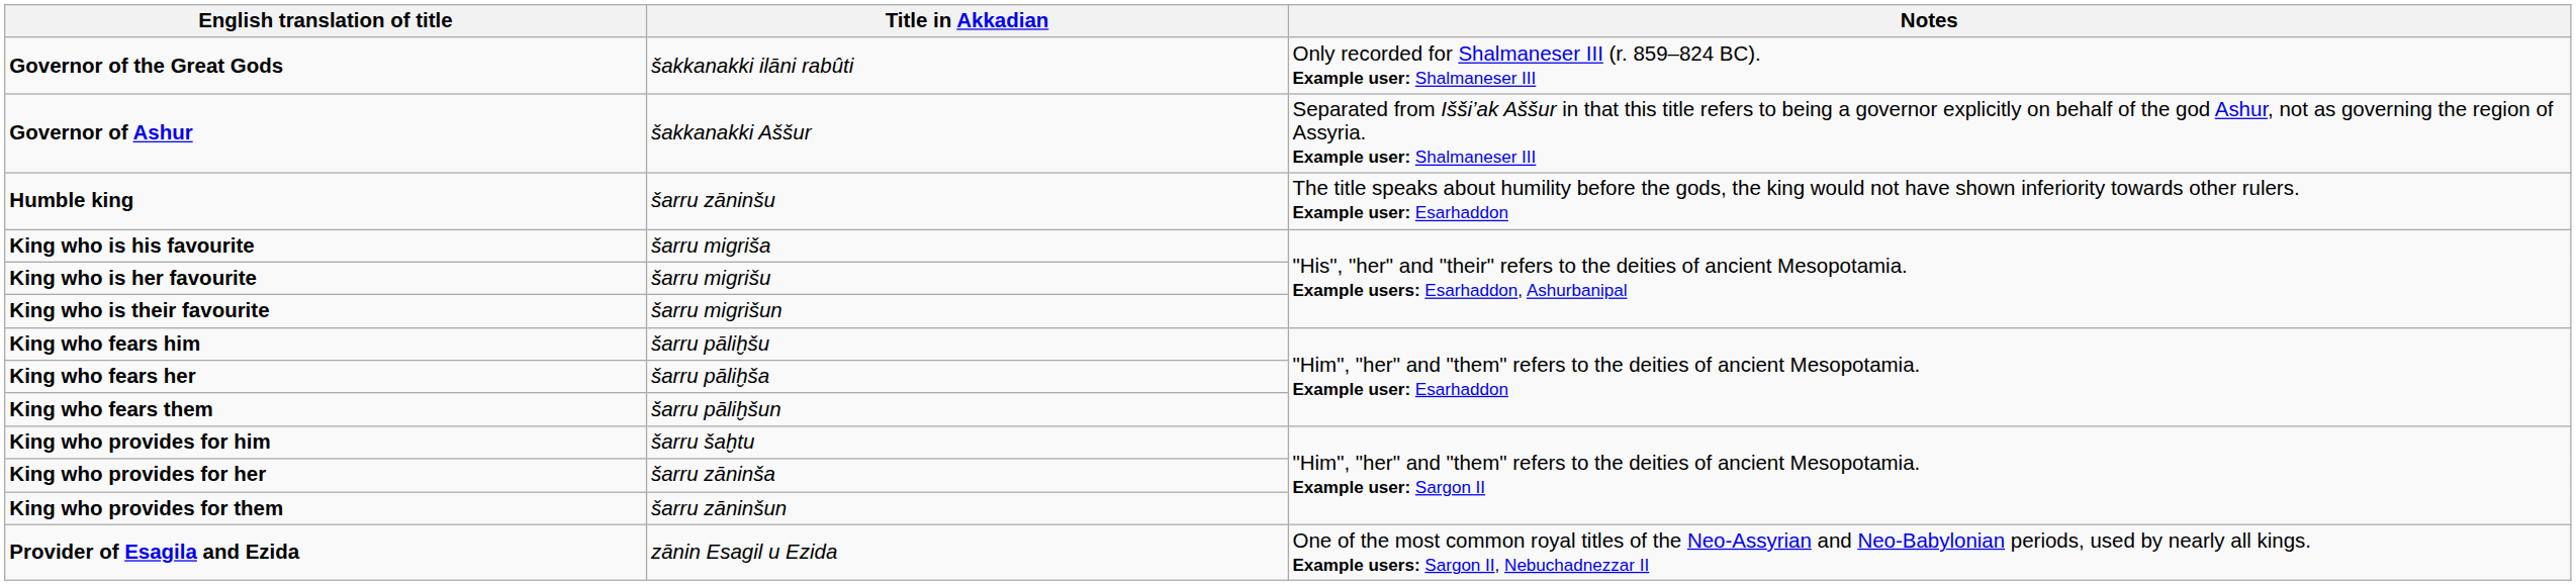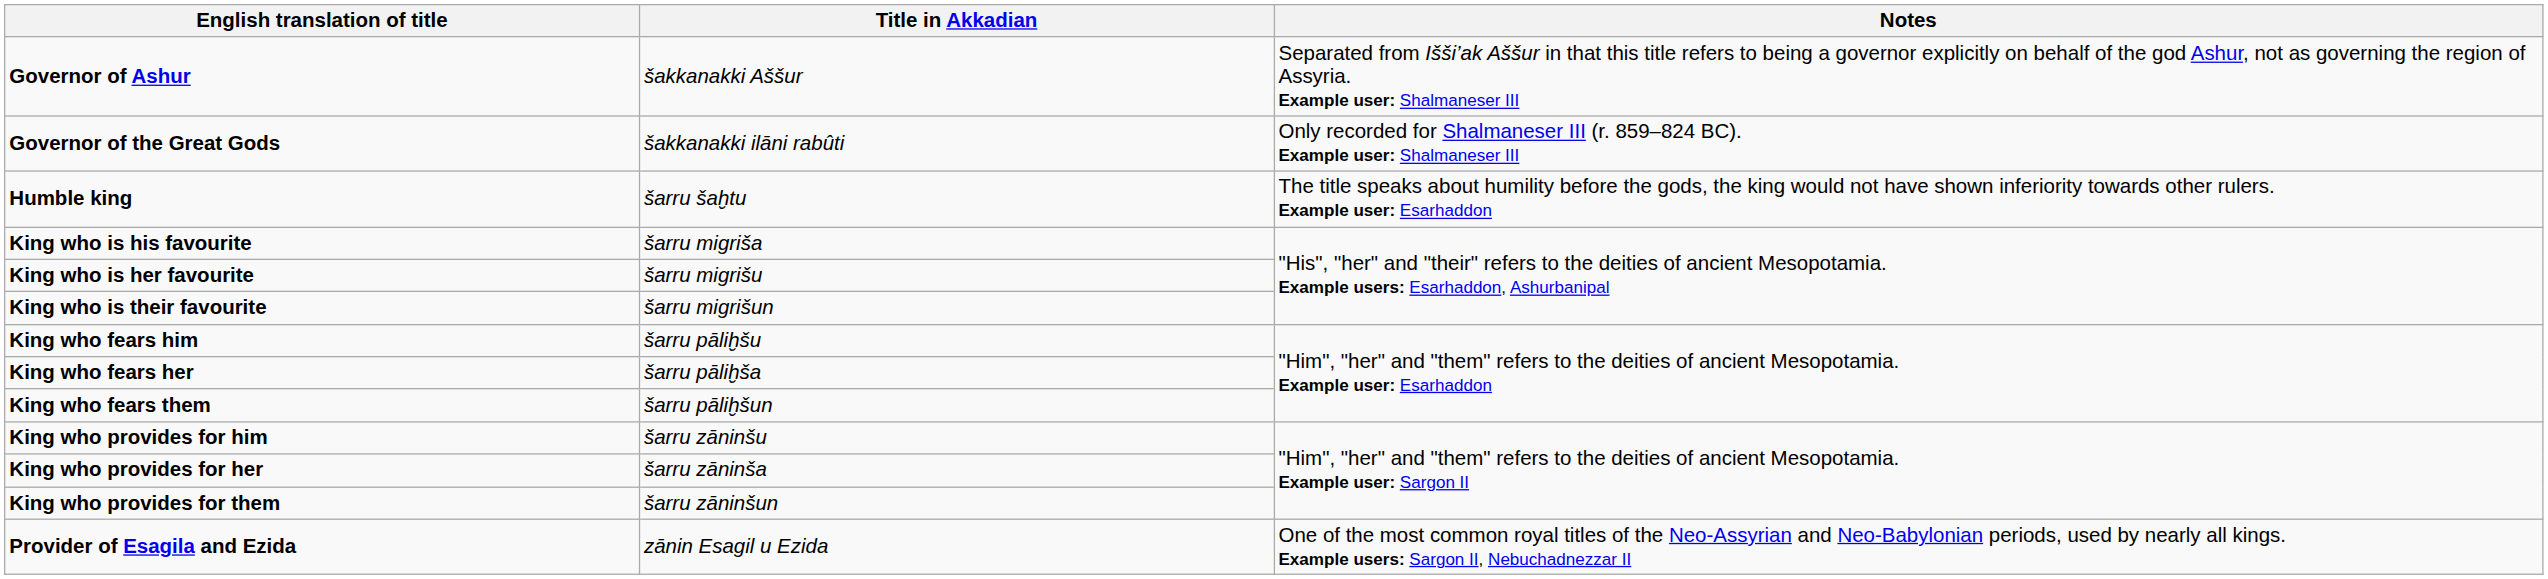 <table class="wikitable" border="1" style="width:100%">
 <tr>
 <th width="25%"><strong>English translation of title</strong></th>
 <th width="25%"><strong>Title in <a href='#'>Akkadian</a></strong></th>
 <th width="50%"><strong>Notes</strong></th>
 </tr>
 <tr>
+<td><strong>Governor of <a href='#'>Ashur</a></strong></td>
+<td><em>šakkanakki Aššur</em></td>
+<td>Separated from <em>Išši’ak Aššur</em> in that this title refers to being a governor explicitly on behalf of the god <a href='#'>Ashur</a>, not as governing the region of Assyria.<br><small><strong>Example user:</strong> <a href='#'>Shalmaneser III</a></small></td>
+</tr>
+<tr>
 <td><strong>Governor of the Great Gods</strong></td>
 <td><em>šakkanakki ilāni rabûti</em></td>
 <td>Only recorded for <a href='#'>Shalmaneser III</a> (r. 859–824 BC).<br><small><strong>Example user:</strong> <a href='#'>Shalmaneser III</a></small></td>
 </tr>
 <tr>
-<td><strong>Governor of <a href='#'>Ashur</a></strong></td>
-<td><em>šakkanakki Aššur</em></td>
-<td>Separated from <em>Išši’ak Aššur</em> in that this title refers to being a governor explicitly on behalf of the god <a href='#'>Ashur</a>, not as governing the region of Assyria.<br><small><strong>Example user:</strong> <a href='#'>Shalmaneser III</a></small></td>
-</tr>
-<tr>
 <td><strong>Humble king</strong></td>
-<td><em>šarru zāninšu</em></td>
+<td><em>šarru šaḫtu</em></td>
 <td>The title speaks about humility before the gods, the king would not have shown inferiority towards other rulers.<br><small><strong>Example user:</strong> <a href='#'>Esarhaddon</a></small></td>
 </tr>
 <tr>
 <td><strong>King who is his favourite</strong></td>
 <td><em>šarru migriša</em></td>
 <td rowspan="3">"His", "her" and "their" refers to the deities of ancient Mesopotamia.<br><small><strong>Example users:</strong> <a href='#'>Esarhaddon</a>, <a href='#'>Ashurbanipal</a></small></td>
 </tr>
 <tr>
 <td><strong>King who is her favourite</strong></td>
 <td><em>šarru migrišu</em></td>
 </tr>
 <tr>
 <td><strong>King who is their favourite</strong></td>
 <td><em>šarru migrišun</em></td>
 </tr>
 <tr>
 <td><strong>King who fears him</strong></td>
 <td><em>šarru pāliḫšu</em></td>
 <td rowspan="3">"Him", "her" and "them" refers to the deities of ancient Mesopotamia.<br><small><strong>Example user:</strong> <a href='#'>Esarhaddon</a></small></td>
 </tr>
 <tr>
 <td><strong>King who fears her</strong></td>
 <td><em>šarru pāliḫša</em></td>
 </tr>
 <tr>
 <td><strong>King who fears them</strong></td>
 <td><em>šarru pāliḫšun</em></td>
 </tr>
 <tr>
 <td><strong>King who provides for him</strong></td>
-<td><em>šarru šaḫtu</em></td>
+<td><em>šarru zāninšu</em></td>
 <td rowspan="3">"Him", "her" and "them" refers to the deities of ancient Mesopotamia.<br><small><strong>Example user:</strong> <a href='#'>Sargon II</a></small></td>
 </tr>
 <tr>
 <td><strong>King who provides for her</strong></td>
 <td><em>šarru zāninša</em></td>
 </tr>
 <tr>
 <td><strong>King who provides for them</strong></td>
 <td><em>šarru zāninšun</em></td>
 </tr>
 <tr>
 <td><strong>Provider of <a href='#'>Esagila</a> and Ezida</strong></td>
 <td><em>zānin Esagil u Ezida</em></td>
 <td>One of the most common royal titles of the <a href='#'>Neo-Assyrian</a> and <a href='#'>Neo-Babylonian</a> periods, used by nearly all kings.<br><small><strong>Example users:</strong> <a href='#'>Sargon II</a>, <a href='#'>Nebuchadnezzar II</a></small></td>
 </tr>
 </table>
